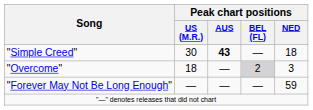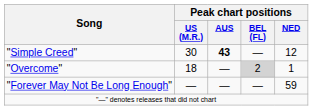 <table class="wikitable" style="text-align:center;">
 <tr>
 <th rowspan="2">Song</th>
 <th colspan="8">Peak chart positions</th>
 </tr>
 <tr style="font-size:smaller;">
 <th width="45" valign="top"><a href='#'>US (M.R.)</a></th>
 <th width="45" valign="top"><a href='#'>AUS</a></th>
 <th width="45" valign="top"><a href='#'>BEL (FL)</a></th>
 <th width="45" valign="top"><a href='#'>NED</a></th>
 </tr>
 <tr>
 <td align="left">"<a href='#'>Simple Creed</a>"</td>
 <td>30</td>
 <td><strong>43</strong></td>
 <td>—</td>
-<td>18</td>
+<td>12</td>
 </tr>
 <tr>
 <td align="left">"<a href='#'>Overcome</a>"</td>
 <td>18</td>
 <td>—</td>
 <td style="background: lightgrey;">2</td>
-<td>3</td>
+<td>1</td>
 </tr>
 <tr>
 <td align="left">"<a href='#'>Forever May Not Be Long Enough</a>"</td>
 <td>—</td>
 <td>—</td>
 <td>—</td>
 <td>59</td>
 </tr>
 <tr>
 <td colspan="10" style="font-size:8pt">"—" denotes releases that did not chart</td>
 </tr>
 </table>
